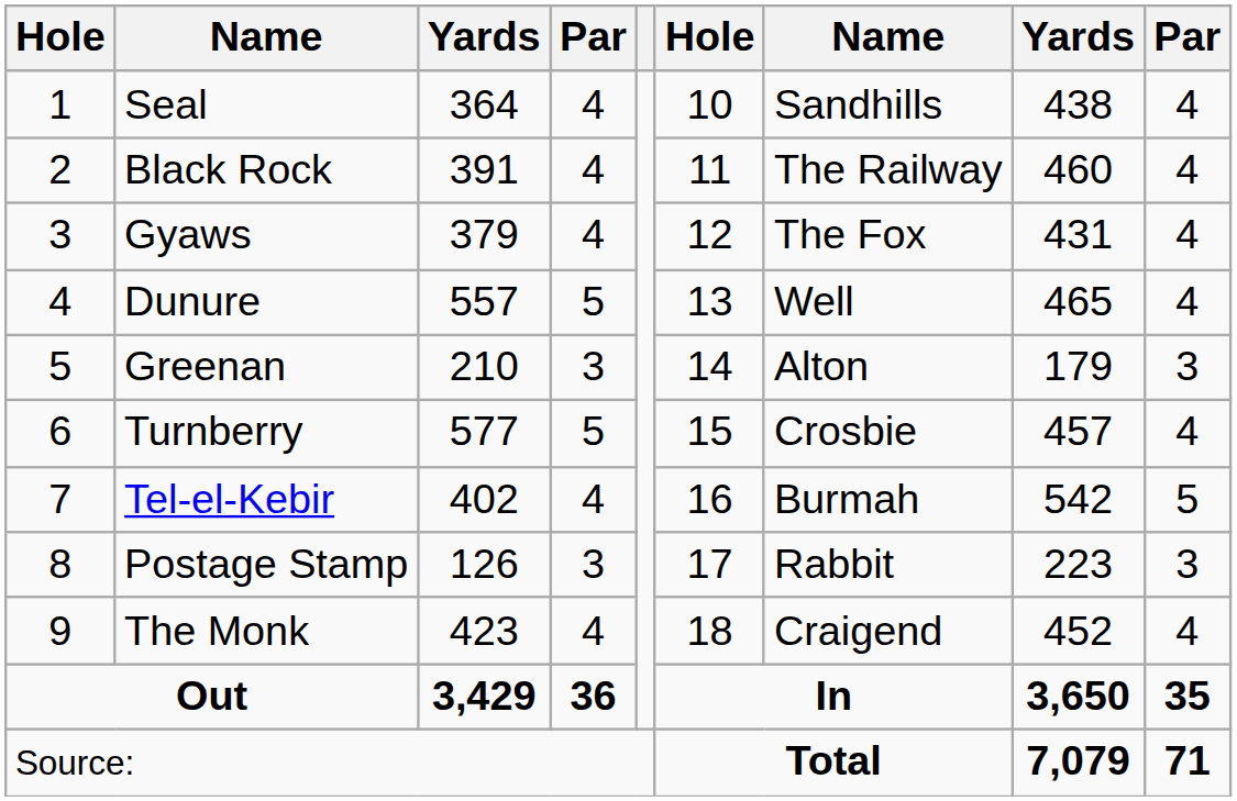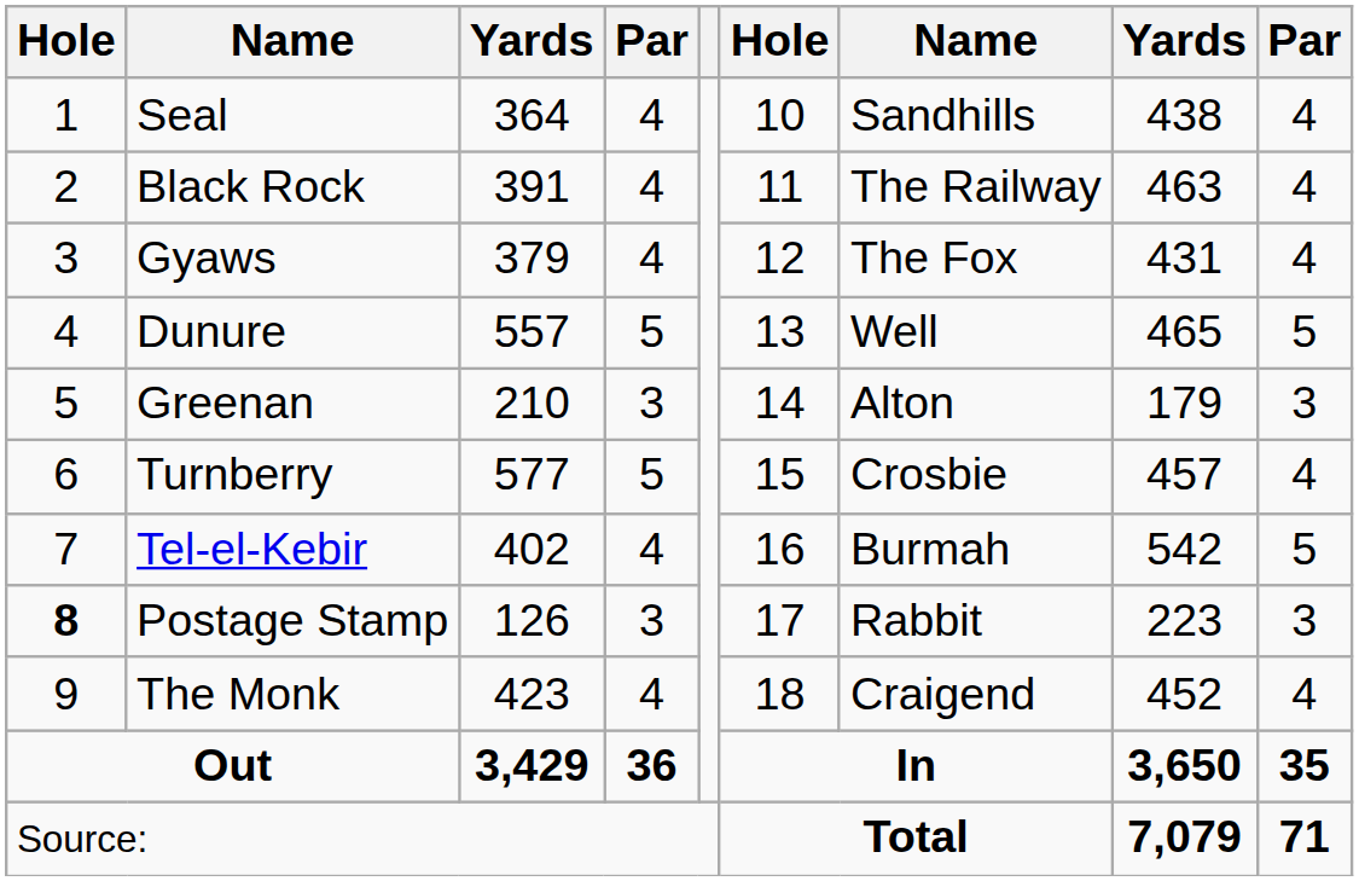 <table class=wikitable>
 <tr>
 <th>Hole</th>
 <th>Name</th>
 <th>Yards</th>
 <th>Par</th>
 <th></th>
 <th>Hole</th>
 <th>Name</th>
 <th>Yards</th>
 <th>Par</th>
 </tr>
 <tr>
 <td align=center>1</td>
 <td>Seal</td>
 <td align=center>364</td>
 <td align=center>4</td>
 <td rowspan=10></td>
 <td align=center>10</td>
 <td>Sandhills</td>
 <td align=center>438</td>
 <td align=center>4</td>
 </tr>
 <tr>
 <td align=center>2</td>
 <td>Black Rock</td>
 <td align=center>391</td>
 <td align=center>4</td>
 <td align=center>11</td>
 <td>The Railway</td>
-<td align=center>460</td>
+<td align=center>463</td>
 <td align=center>4</td>
 </tr>
 <tr>
 <td align=center>3</td>
 <td>Gyaws</td>
 <td align=center>379</td>
 <td align=center>4</td>
 <td align=center>12</td>
 <td>The Fox</td>
 <td align=center>431</td>
 <td align=center>4</td>
 </tr>
 <tr>
 <td align=center>4</td>
 <td>Dunure</td>
 <td align=center>557</td>
 <td align=center>5</td>
 <td align=center>13</td>
 <td>Well</td>
 <td align=center>465</td>
-<td align=center>4</td>
+<td align=center>5</td>
 </tr>
 <tr>
 <td align=center>5</td>
 <td>Greenan</td>
 <td align=center>210</td>
 <td align=center>3</td>
 <td align=center>14</td>
 <td>Alton</td>
 <td align=center>179</td>
 <td align=center>3</td>
 </tr>
 <tr>
 <td align=center>6</td>
 <td>Turnberry</td>
 <td align=center>577</td>
 <td align=center>5</td>
 <td align=center>15</td>
 <td>Crosbie</td>
 <td align=center>457</td>
 <td align=center>4</td>
 </tr>
 <tr>
 <td align=center>7</td>
 <td><a href='#'>Tel-el-Kebir</a></td>
 <td align=center>402</td>
 <td align=center>4</td>
 <td align=center>16</td>
 <td>Burmah</td>
 <td align=center>542</td>
 <td align=center>5</td>
 </tr>
 <tr>
-<td align=center>8</td>
+<td align=center><strong>8</strong></td>
 <td>Postage Stamp</td>
 <td align=center>126</td>
 <td align=center>3</td>
 <td align=center>17</td>
 <td>Rabbit</td>
 <td align=center>223</td>
 <td align=center>3</td>
 </tr>
 <tr>
 <td align=center>9</td>
 <td>The Monk</td>
 <td align=center>423</td>
 <td align=center>4</td>
 <td align=center>18</td>
 <td>Craigend</td>
 <td align=center>452</td>
 <td align=center>4</td>
 </tr>
 <tr>
 <td colspan=2 align=center><strong>Out</strong></td>
 <td align=center><strong>3,429</strong></td>
 <td align=center><strong>36</strong></td>
 <td colspan=2 align=center><strong>In</strong></td>
 <td align=center><strong>3,650</strong></td>
 <td align=center><strong>35</strong></td>
 </tr>
 <tr>
 <td colspan=5><small>Source:</small></td>
 <td colspan=2 align=center><strong>Total</strong></td>
 <td align=center><strong>7,079</strong></td>
 <td align=center><strong>71</strong></td>
 </tr>
 </table>
